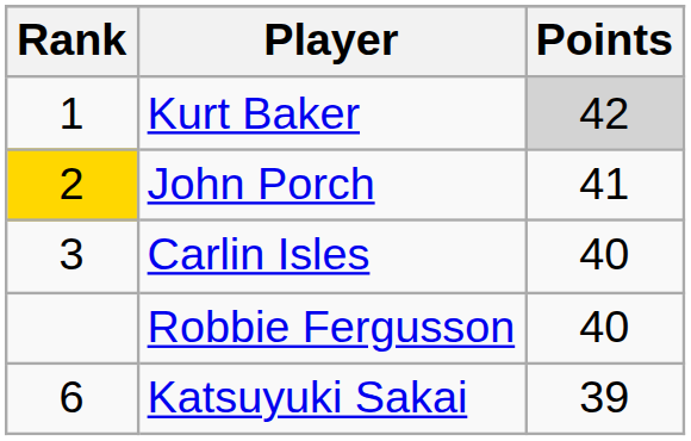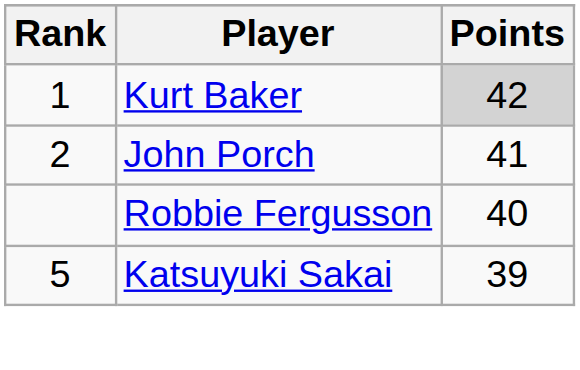 <table class="wikitable sortable">
 <tr>
 </tr>
 <tr>
 <th>Rank</th>
 <th>Player</th>
 <th>Points</th>
 </tr>
 <tr>
 <td align=center>1</td>
 <td> <a href='#'>Kurt Baker</a></td>
 <td align=center style="background: lightgrey;">42</td>
 </tr>
 <tr>
-<td align=center style="background: gold;">2</td>
+<td align=center>2</td>
 <td> <a href='#'>John Porch</a></td>
 <td align=center>41</td>
-</tr>
-<tr>
-<td align=center>3</td>
-<td> <a href='#'>Carlin Isles</a></td>
-<td align=center>40</td>
 </tr>
 <tr>
 <td align=center></td>
 <td> <a href='#'>Robbie Fergusson</a></td>
 <td align=center>40</td>
 </tr>
 <tr>
-<td align=center>6</td>
+<td align=center>5</td>
 <td> <a href='#'>Katsuyuki Sakai</a></td>
 <td align=center>39</td>
 </tr>
 </table>
